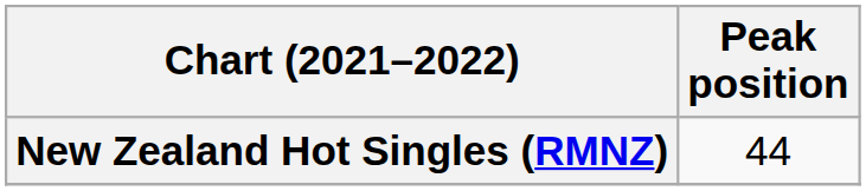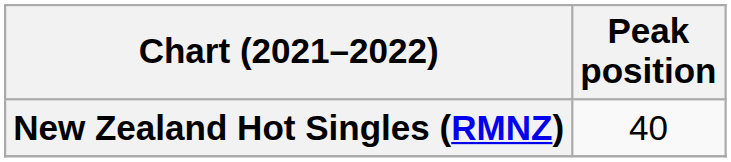 <table class="wikitable sortable plainrowheaders" style="text-align:center">
 <tr>
 <th>Chart (2021–2022)</th>
 <th>Peak<br>position</th>
 </tr>
 <tr>
 <th scope="row">New Zealand Hot Singles (<a href='#'>RMNZ</a>)</th>
-<td>44</td>
+<td>40</td>
 </tr>
 <tr>
 </tr>
 <tr>
 </tr>
 </table>
